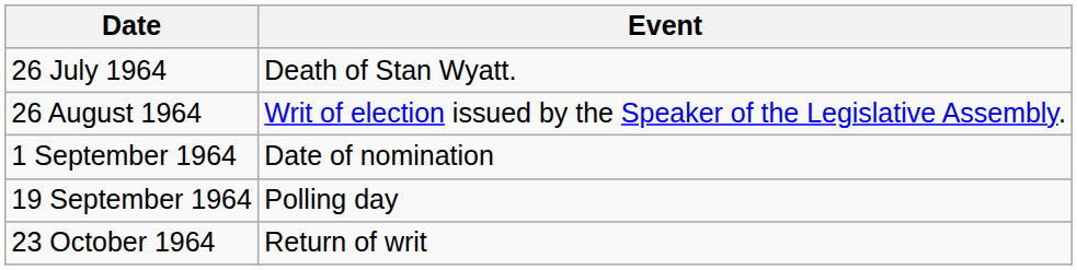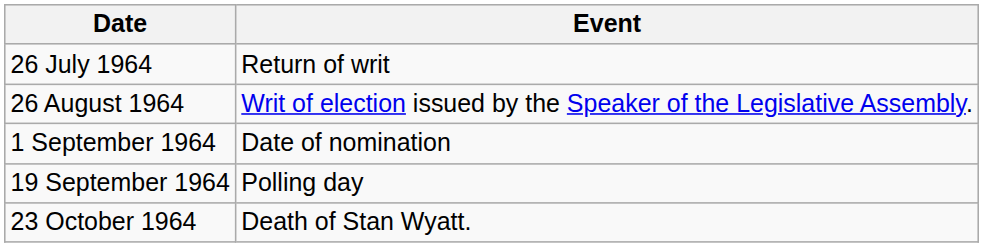 <table class="wikitable">
 <tr>
 <th>Date</th>
 <th>Event</th>
 </tr>
 <tr>
 <td>26 July 1964</td>
-<td>Death of Stan Wyatt.</td>
+<td>Return of writ</td>
 </tr>
 <tr>
 <td>26 August 1964</td>
 <td><a href='#'>Writ of election</a> issued by the <a href='#'>Speaker of the Legislative Assembly</a>.</td>
 </tr>
 <tr>
 <td>1 September 1964</td>
 <td>Date of nomination</td>
 </tr>
 <tr>
 <td>19 September 1964</td>
 <td>Polling day</td>
 </tr>
 <tr>
 <td>23 October 1964</td>
-<td>Return of writ</td>
+<td>Death of Stan Wyatt.</td>
 </tr>
 </table>
